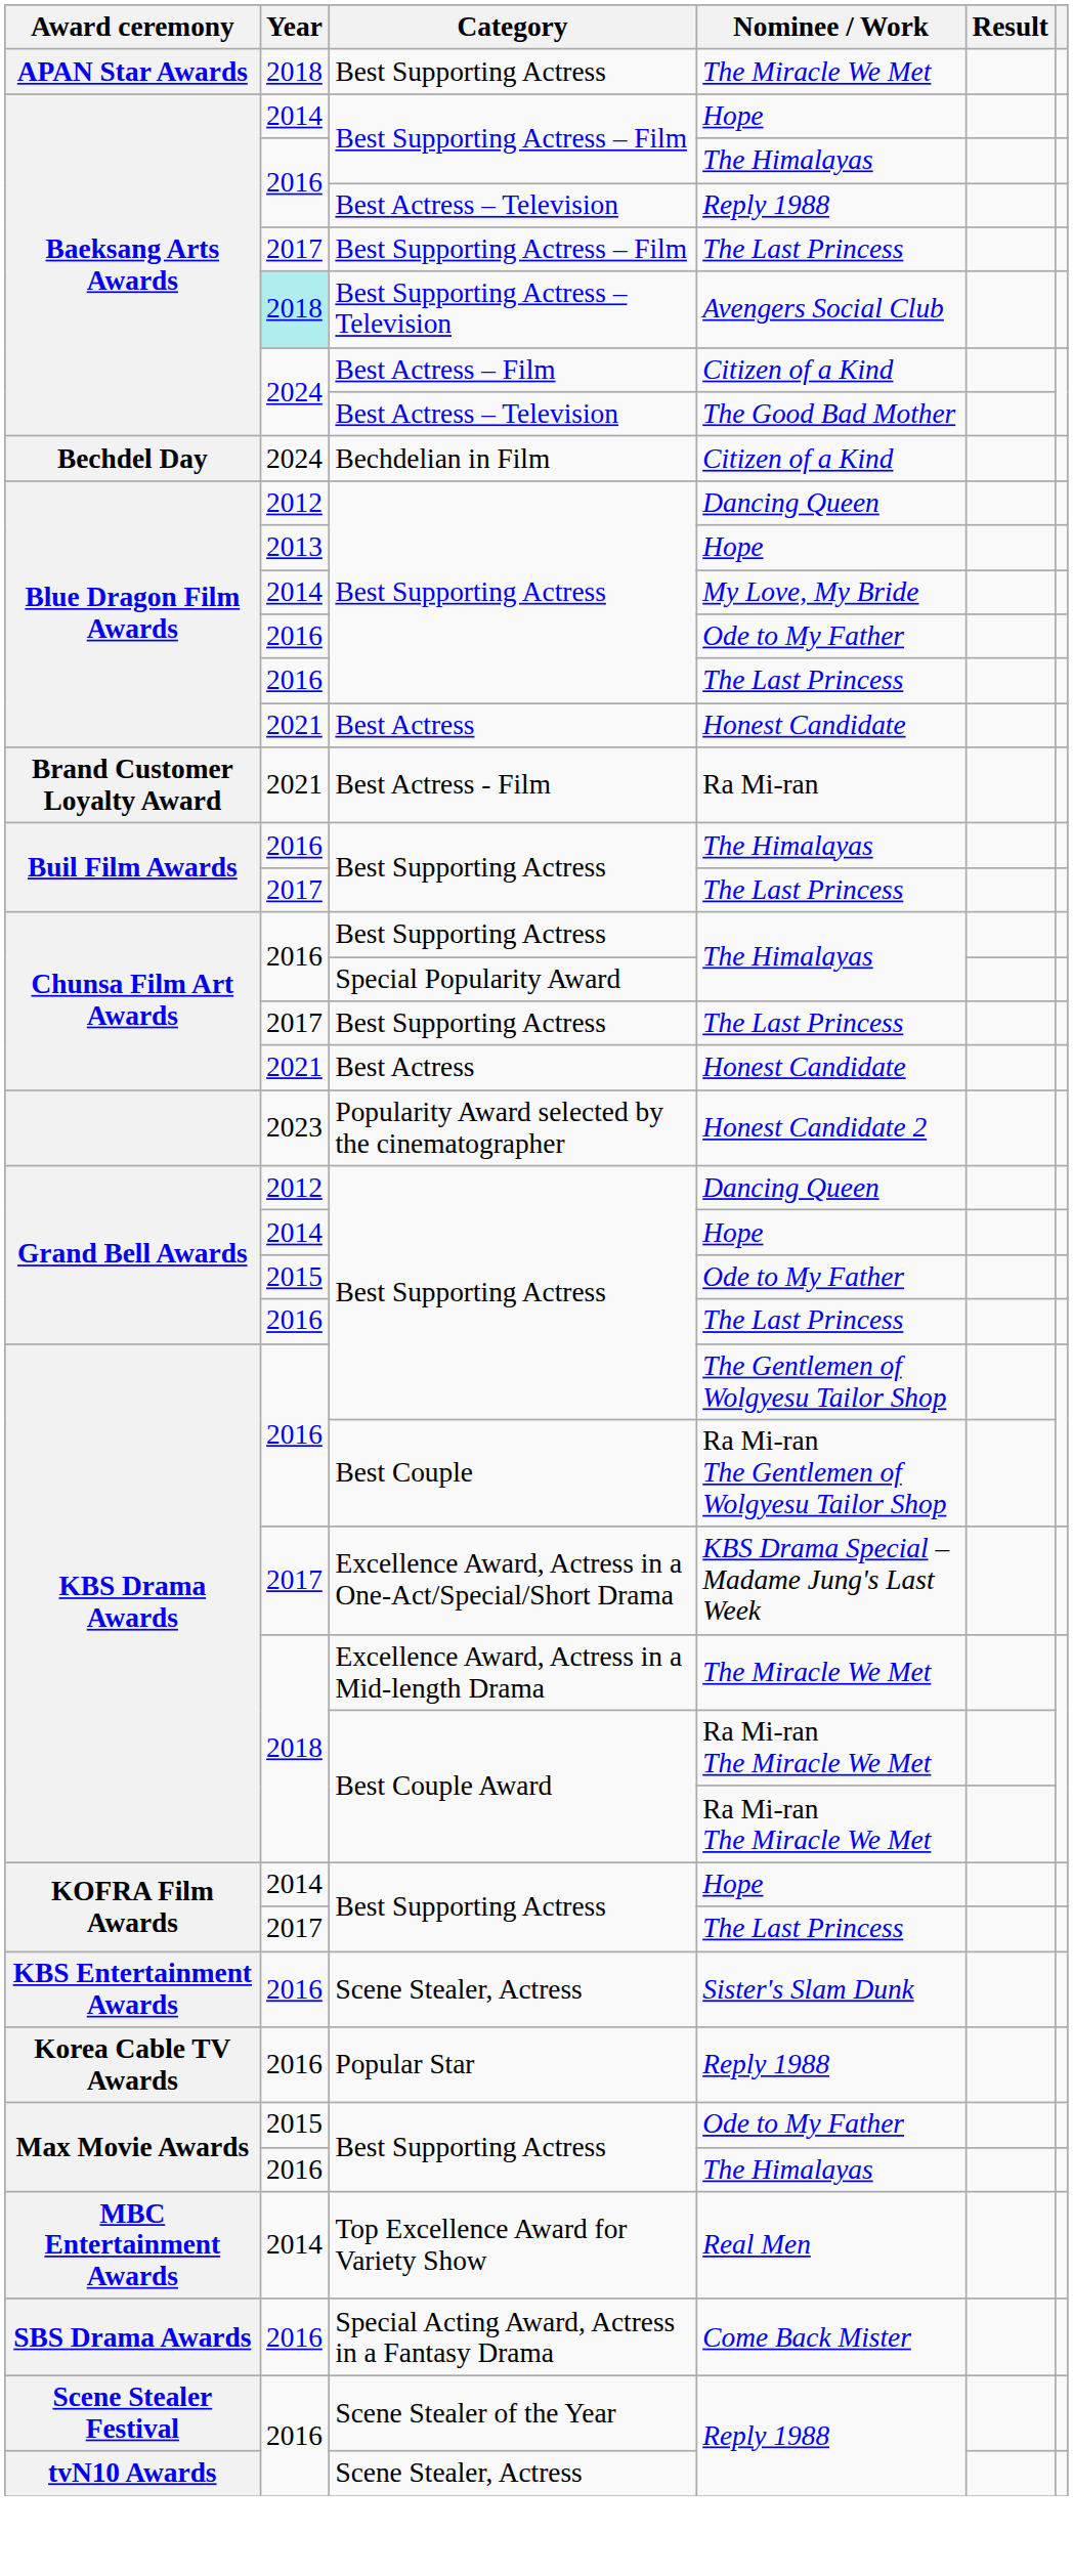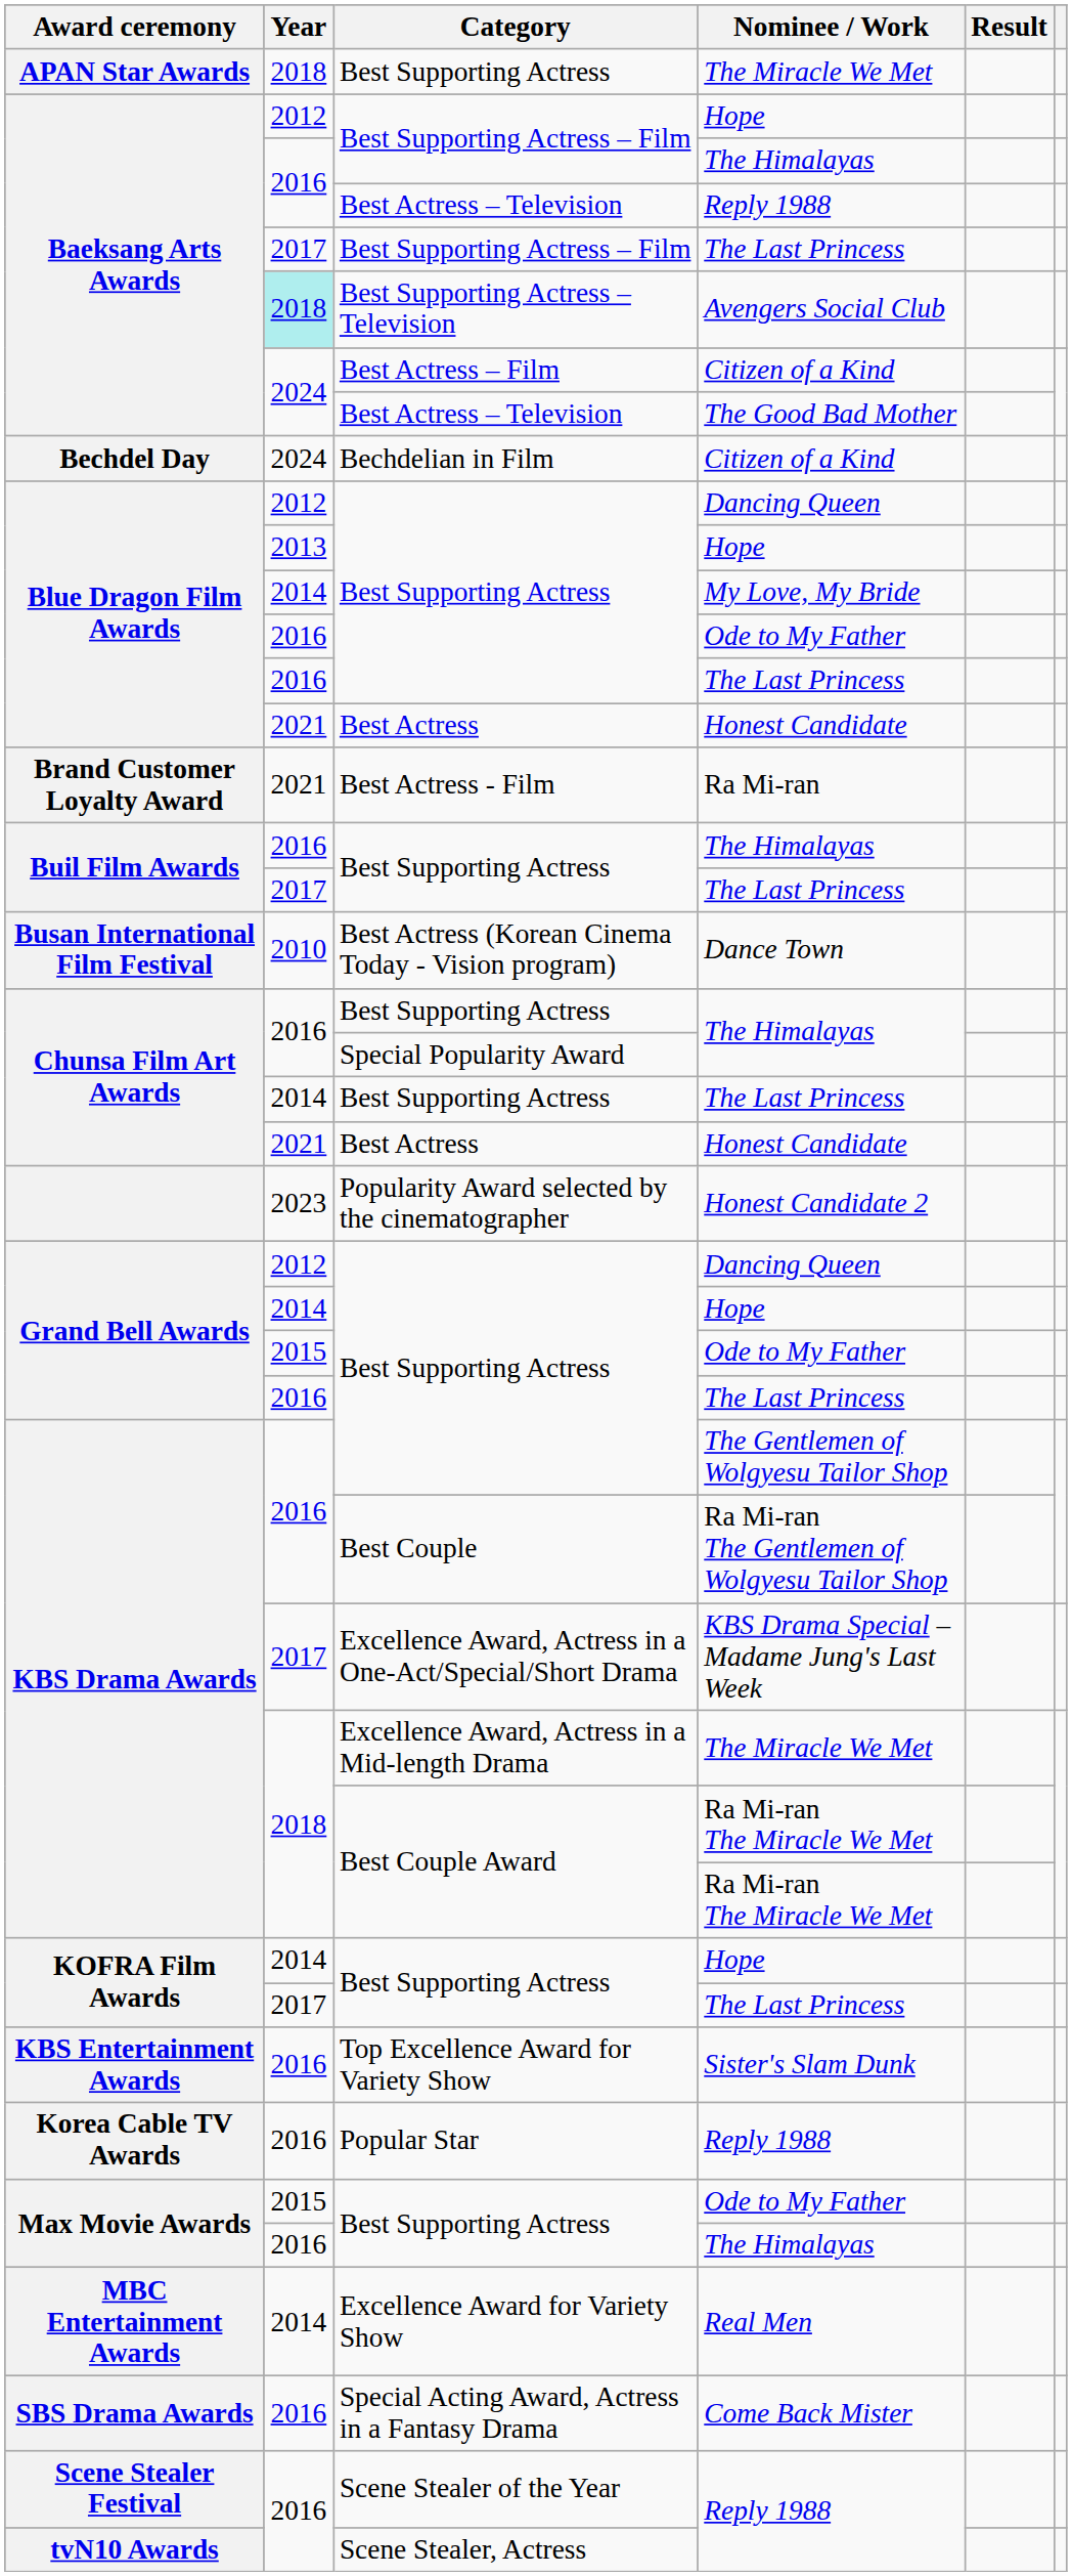 <table class="wikitable plainrowheaders sortable">
 <tr>
 <th scope="col">Award ceremony</th>
 <th scope="col">Year</th>
 <th scope="col">Category</th>
 <th scope="col">Nominee / Work</th>
 <th scope="col">Result</th>
 <th scope="col" class="unsortable"></th>
 </tr>
 <tr>
 <th scope="row"><a href='#'>APAN Star Awards</a></th>
 <td style="text-align:center"><a href='#'>2018</a></td>
 <td>Best Supporting Actress</td>
 <td><em><a href='#'>The Miracle We Met</a></em></td>
 <td></td>
 <td style="text-align:center"></td>
 </tr>
 <tr>
 <th scope="row" rowspan="7"><a href='#'>Baeksang Arts Awards</a></th>
-<td style="text-align:center"><a href='#'>2014</a></td>
+<td style="text-align:center"><a href='#'>2012</a></td>
 <td rowspan="2"><a href='#'>Best Supporting Actress – Film</a></td>
 <td><a href='#'><em>Hope</em></a></td>
 <td></td>
 <td style="text-align:center"></td>
 </tr>
 <tr>
 <td rowspan="2" style="text-align:center"><a href='#'>2016</a></td>
 <td><a href='#'><em>The Himalayas</em></a></td>
 <td></td>
 <td style="text-align:center"></td>
 </tr>
 <tr>
 <td><a href='#'>Best Actress – Television</a></td>
 <td><em><a href='#'>Reply 1988</a></em></td>
 <td></td>
 <td style="text-align:center"></td>
 </tr>
 <tr>
 <td style="text-align:center"><a href='#'>2017</a></td>
 <td><a href='#'>Best Supporting Actress – Film</a></td>
 <td><em><a href='#'>The Last Princess</a></em></td>
 <td></td>
 <td style="text-align:center"></td>
 </tr>
 <tr>
 <td style="background: paleturquoise; text-align:center"><a href='#'>2018</a></td>
 <td><a href='#'>Best Supporting Actress – Television</a></td>
 <td><em><a href='#'>Avengers Social Club</a></em></td>
 <td></td>
 <td style="text-align:center"></td>
 </tr>
 <tr>
 <td rowspan="2" style="text-align:center"><a href='#'>2024</a></td>
 <td><a href='#'>Best Actress – Film</a></td>
 <td><em><a href='#'>Citizen of a Kind</a></em></td>
 <td></td>
 <td rowspan="2" style="text-align:center"></td>
 </tr>
 <tr>
 <td><a href='#'>Best Actress – Television</a></td>
 <td><em><a href='#'>The Good Bad Mother</a></em></td>
 <td></td>
 </tr>
 <tr>
 <th scope="row">Bechdel Day</th>
 <td style="text-align:center">2024</td>
 <td>Bechdelian in Film</td>
 <td><em><a href='#'>Citizen of a Kind</a></em></td>
 <td></td>
 <td style="text-align:center"></td>
 </tr>
 <tr>
 <th scope="row"  rowspan="6"><a href='#'>Blue Dragon Film Awards</a></th>
 <td style="text-align:center"><a href='#'>2012</a></td>
 <td rowspan="5"><a href='#'>Best Supporting Actress</a></td>
 <td><a href='#'><em>Dancing Queen</em></a></td>
 <td></td>
 <td style="text-align:center"></td>
 </tr>
 <tr>
 <td style="text-align:center"><a href='#'>2013</a></td>
 <td><a href='#'><em>Hope</em></a></td>
 <td></td>
 <td style="text-align:center"></td>
 </tr>
 <tr>
 <td style="text-align:center"><a href='#'>2014</a></td>
 <td><a href='#'><em>My Love, My Bride</em></a></td>
 <td></td>
 <td style="text-align:center"></td>
 </tr>
 <tr>
 <td style="text-align:center"><a href='#'>2016</a></td>
 <td><em><a href='#'>Ode to My Father</a></em></td>
 <td></td>
 <td style="text-align:center"></td>
 </tr>
 <tr>
 <td style="text-align:center"><a href='#'>2016</a></td>
 <td><em><a href='#'>The Last Princess</a></em></td>
 <td></td>
 <td style="text-align:center"></td>
 </tr>
 <tr>
 <td><a href='#'>2021</a></td>
 <td><a href='#'>Best Actress</a></td>
 <td><em><a href='#'>Honest Candidate</a></em></td>
 <td></td>
 <td style="text-align:center"></td>
 </tr>
 <tr>
 <th scope="row">Brand Customer Loyalty Award</th>
 <td style="text-align:center">2021</td>
 <td>Best Actress - Film</td>
 <td>Ra Mi-ran</td>
 <td></td>
 <td style="text-align:center"></td>
 </tr>
 <tr>
 <th scope="row"  rowspan="2"><a href='#'>Buil Film Awards</a></th>
 <td style="text-align:center"><a href='#'>2016</a></td>
 <td rowspan="2">Best Supporting Actress</td>
 <td><a href='#'><em>The Himalayas</em></a></td>
 <td></td>
 <td style="text-align:center"></td>
 </tr>
 <tr>
 <td style="text-align:center"><a href='#'>2017</a></td>
 <td><em><a href='#'>The Last Princess</a></em></td>
 <td></td>
 <td style="text-align:center"></td>
 </tr>
 <tr>
+<th scope="row"><a href='#'>Busan International Film Festival</a></th>
+<td style="text-align:center"><a href='#'>2010</a></td>
+<td>Best Actress (Korean Cinema Today - Vision program)</td>
+<td><em>Dance Town</em></td>
+<td></td>
+<td style="text-align:center"></td>
+</tr>
+<tr>
 <th scope="row"  rowspan="4"><a href='#'>Chunsa Film Art Awards</a></th>
 <td rowspan="2" style="text-align:center">2016</td>
 <td>Best Supporting Actress</td>
 <td rowspan="2"><a href='#'><em>The Himalayas</em></a></td>
 <td></td>
 <td style="text-align:center"></td>
 </tr>
 <tr>
 <td>Special Popularity Award</td>
 <td></td>
 <td style="text-align:center"></td>
 </tr>
 <tr>
-<td style="text-align:center">2017</td>
+<td style="text-align:center">2014</td>
 <td>Best Supporting Actress</td>
 <td><em><a href='#'>The Last Princess</a></em></td>
 <td></td>
 <td style="text-align:center"></td>
 </tr>
 <tr>
 <td style="text-align:center"><a href='#'>2021</a></td>
 <td>Best Actress</td>
 <td><em><a href='#'>Honest Candidate</a></em></td>
 <td></td>
 <td style="text-align:center"></td>
 </tr>
 <tr>
 <th scope="row"></th>
 <td style="text-align:center">2023</td>
 <td>Popularity Award selected by the cinematographer</td>
 <td><em><a href='#'>Honest Candidate 2</a></em></td>
 <td></td>
 <td style="text-align:center"></td>
 </tr>
 <tr>
 <th scope="row"  rowspan="4"><a href='#'>Grand Bell Awards</a></th>
 <td style="text-align:center"><a href='#'>2012</a></td>
 <td rowspan="5">Best Supporting Actress</td>
 <td><a href='#'><em>Dancing Queen</em></a></td>
 <td></td>
 <td style="text-align:center"></td>
 </tr>
 <tr>
 <td style="text-align:center"><a href='#'>2014</a></td>
 <td><a href='#'><em>Hope</em></a></td>
 <td></td>
 <td style="text-align:center"></td>
 </tr>
 <tr>
 <td style="text-align:center"><a href='#'>2015</a></td>
 <td><em><a href='#'>Ode to My Father</a></em></td>
 <td></td>
 <td style="text-align:center"></td>
 </tr>
 <tr>
 <td style="text-align:center"><a href='#'>2016</a></td>
 <td><em><a href='#'>The Last Princess</a></em></td>
 <td></td>
 <td style="text-align:center"></td>
 </tr>
 <tr>
 <th scope="row"  rowspan="6"><a href='#'>KBS Drama Awards</a></th>
 <td rowspan="2" style="text-align:center"><a href='#'>2016</a></td>
 <td><em><a href='#'>The Gentlemen of Wolgyesu Tailor Shop</a></em></td>
 <td></td>
 <td rowspan="2" style="text-align:center"></td>
 </tr>
 <tr>
 <td>Best Couple</td>
 <td>Ra Mi-ran  <br><em><a href='#'>The Gentlemen of Wolgyesu Tailor Shop</a></em></td>
 <td></td>
 </tr>
 <tr>
 <td style="text-align:center"><a href='#'>2017</a></td>
 <td>Excellence Award, Actress in a One-Act/Special/Short Drama</td>
 <td><em><a href='#'>KBS Drama Special</a> – Madame Jung's Last Week</em></td>
 <td></td>
 <td style="text-align:center"></td>
 </tr>
 <tr>
 <td rowspan="3" style="text-align:center"><a href='#'>2018</a></td>
 <td>Excellence Award, Actress in a Mid-length Drama</td>
 <td><em><a href='#'>The Miracle We Met</a></em></td>
 <td></td>
 <td rowspan="3" style="text-align:center"></td>
 </tr>
 <tr>
 <td rowspan="2">Best Couple Award</td>
 <td>Ra Mi-ran <br><em><a href='#'>The Miracle We Met</a></em></td>
 <td></td>
 </tr>
 <tr>
 <td>Ra Mi-ran <br><em><a href='#'>The Miracle We Met</a></em></td>
 <td></td>
 </tr>
 <tr>
 <th scope="row"  rowspan="2">KOFRA Film Awards</th>
 <td style="text-align:center">2014</td>
 <td rowspan="2">Best Supporting Actress</td>
 <td><a href='#'><em>Hope</em></a></td>
 <td></td>
 <td style="text-align:center"></td>
 </tr>
 <tr>
 <td style="text-align:center">2017</td>
 <td><em><a href='#'>The Last Princess</a></em></td>
 <td></td>
 <td style="text-align:center"></td>
 </tr>
 <tr>
 <th scope="row"><a href='#'>KBS Entertainment Awards</a></th>
 <td style="text-align:center"><a href='#'>2016</a></td>
-<td>Scene Stealer, Actress</td>
+<td>Top Excellence Award for Variety Show</td>
 <td><em><a href='#'>Sister's Slam Dunk</a></em></td>
 <td></td>
 <td style="text-align:center"></td>
 </tr>
 <tr>
 <th scope="row">Korea Cable TV Awards</th>
 <td style="text-align:center">2016</td>
 <td>Popular Star</td>
 <td><em><a href='#'>Reply 1988</a></em></td>
 <td></td>
 <td style="text-align:center"></td>
 </tr>
 <tr>
 <th scope="row"  rowspan="2">Max Movie Awards</th>
 <td style="text-align:center">2015</td>
 <td rowspan="2">Best Supporting Actress</td>
 <td><em><a href='#'>Ode to My Father</a></em></td>
 <td></td>
 <td style="text-align:center"></td>
 </tr>
 <tr>
 <td style="text-align:center">2016</td>
 <td><a href='#'><em>The Himalayas</em></a></td>
 <td></td>
 <td style="text-align:center"></td>
 </tr>
 <tr>
 <th scope="row"><a href='#'>MBC Entertainment Awards</a></th>
 <td style="text-align:center">2014</td>
-<td>Top Excellence Award for Variety Show</td>
+<td>Excellence Award for Variety Show</td>
 <td><a href='#'><em>Real Men</em></a></td>
 <td></td>
 <td style="text-align:center"></td>
 </tr>
 <tr>
 <th scope="row"><a href='#'>SBS Drama Awards</a></th>
 <td style="text-align:center"><a href='#'>2016</a></td>
 <td>Special Acting Award, Actress in a Fantasy Drama</td>
 <td><em><a href='#'>Come Back Mister</a></em></td>
 <td></td>
 <td style="text-align:center"></td>
 </tr>
 <tr>
 <th scope="row"><a href='#'>Scene Stealer Festival</a></th>
 <td rowspan="2" style="text-align:center">2016</td>
 <td>Scene Stealer of the Year</td>
 <td rowspan="2"><em><a href='#'>Reply 1988</a></em></td>
 <td></td>
 <td style="text-align:center"></td>
 </tr>
 <tr>
 <th scope="row"><a href='#'>tvN10 Awards</a></th>
 <td>Scene Stealer, Actress</td>
 <td></td>
 <td style="text-align:center"></td>
 </tr>
 </table>
